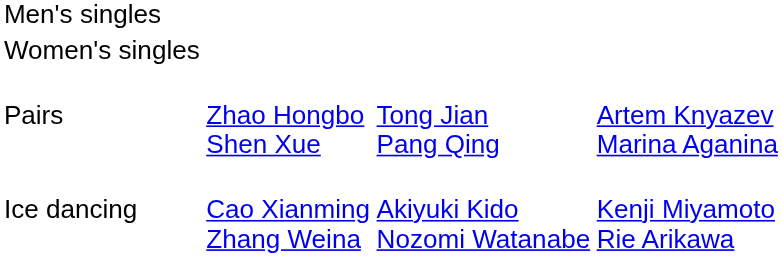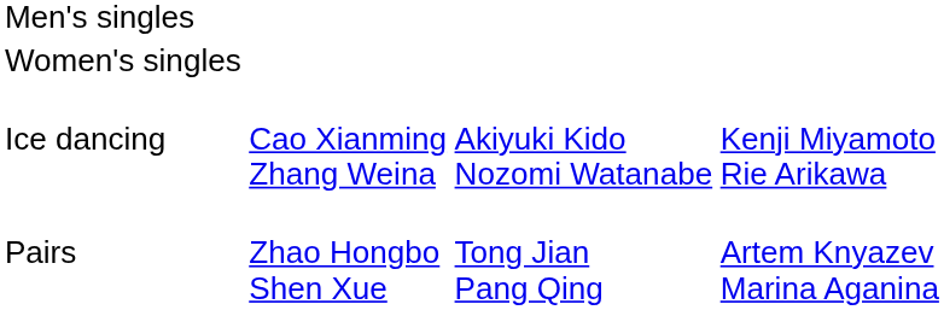 <table>
 <tr>
 <td>Men's singles<br></td>
 <td></td>
 <td></td>
 <td></td>
 </tr>
 <tr>
 <td>Women's singles<br></td>
 <td></td>
 <td></td>
 <td></td>
 </tr>
 <tr>
+<td>Ice dancing<br></td>
+<td><br><a href='#'>Cao Xianming</a><br><a href='#'>Zhang Weina</a></td>
+<td><br><a href='#'>Akiyuki Kido</a><br><a href='#'>Nozomi Watanabe</a></td>
+<td><br><a href='#'>Kenji Miyamoto</a><br><a href='#'>Rie Arikawa</a></td>
+</tr>
+<tr>
 <td>Pairs<br></td>
 <td><br><a href='#'>Zhao Hongbo</a><br><a href='#'>Shen Xue</a></td>
 <td><br><a href='#'>Tong Jian</a><br><a href='#'>Pang Qing</a></td>
 <td><br><a href='#'>Artem Knyazev</a><br><a href='#'>Marina Aganina</a></td>
 </tr>
-<tr>
-<td>Ice dancing<br></td>
-<td><br><a href='#'>Cao Xianming</a><br><a href='#'>Zhang Weina</a></td>
-<td><br><a href='#'>Akiyuki Kido</a><br><a href='#'>Nozomi Watanabe</a></td>
-<td><br><a href='#'>Kenji Miyamoto</a><br><a href='#'>Rie Arikawa</a></td>
-</tr>
 </table>
